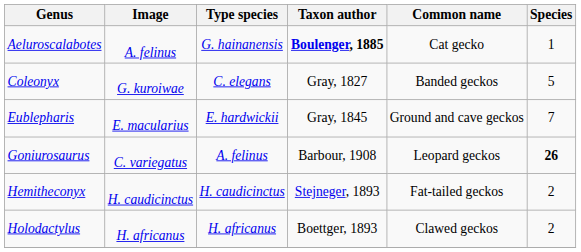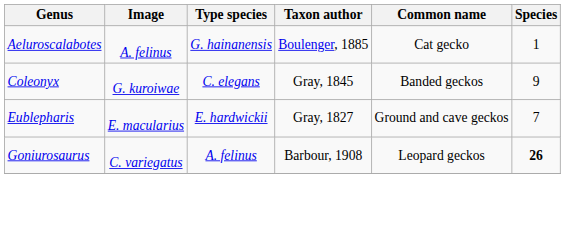 <table class="wikitable">
 <tr>
 <th>Genus</th>
 <th>Image</th>
 <th>Type species</th>
 <th>Taxon author</th>
 <th>Common name</th>
 <th>Species</th>
 </tr>
 <tr>
 <td><em><a href='#'>Aeluroscalabotes</a></em></td>
 <td align=center><br><em><a href='#'>A. felinus</a></em></td>
 <td align=center><em><a href='#'>G. hainanensis</a></em> </td>
-<td align=center><strong><a href='#'>Boulenger</a>, 1885</strong></td>
+<td align=center><a href='#'>Boulenger</a>, 1885</td>
 <td align=center>Cat gecko</td>
 <td align=center>1</td>
 </tr>
 <tr>
 <td><em><a href='#'>Coleonyx</a></em></td>
 <td align=center><br><em><a href='#'>G. kuroiwae</a></em></td>
 <td align=center><em><a href='#'>C. elegans</a></em> </td>
-<td align=center>Gray, 1827</td>
+<td align=center>Gray, 1845</td>
 <td align=center>Banded geckos</td>
-<td align=center>5</td>
+<td align=center>9</td>
 </tr>
 <tr>
 <td><em><a href='#'>Eublepharis</a></em></td>
 <td align=center><br><em><a href='#'>E. macularius</a></em></td>
 <td align=center><em><a href='#'>E. hardwickii</a></em> </td>
-<td align=center>Gray, 1845</td>
+<td align=center>Gray, 1827</td>
 <td align=center>Ground and cave geckos</td>
 <td align=center>7</td>
 </tr>
 <tr>
 <td><em><a href='#'>Goniurosaurus</a></em></td>
 <td align=center><br><em><a href='#'>C. variegatus</a></em></td>
 <td align=center><em><a href='#'>A. felinus</a></em> </td>
 <td align=center>Barbour, 1908</td>
 <td align=center>Leopard geckos</td>
 <td align=center><strong>26</strong></td>
 </tr>
 <tr>
-<td><em><a href='#'>Hemitheconyx</a></em></td>
-<td align=center><br><em><a href='#'>H. caudicinctus</a></em></td>
-<td align=center><em><a href='#'>H. caudicinctus</a></em> </td>
-<td align=center><a href='#'>Stejneger</a>, 1893</td>
-<td align=center>Fat-tailed geckos</td>
-<td align=center>2</td>
-</tr>
-<tr>
-<td><em><a href='#'>Holodactylus</a></em></td>
-<td align=center><br><em><a href='#'>H. africanus</a></em></td>
-<td align=center><em><a href='#'>H. africanus</a></em> </td>
-<td align=center>Boettger, 1893</td>
-<td align=center>Clawed geckos</td>
-<td align=center>2</td>
-</tr>
-<tr>
 </tr>
 </table>
